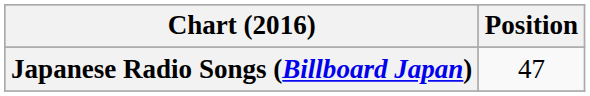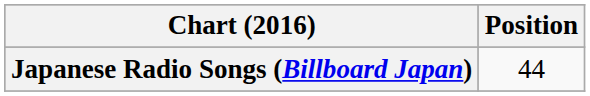 <table class="wikitable unsortable plainrowheaders" style="text-align:center">
 <tr>
 <th scope="col">Chart (2016)</th>
 <th scope="col">Position</th>
 </tr>
 <tr>
 <th scope="row">Japanese Radio Songs (<em><a href='#'>Billboard Japan</a></em>)</th>
-<td>47</td>
+<td>44</td>
 </tr>
 </table>
